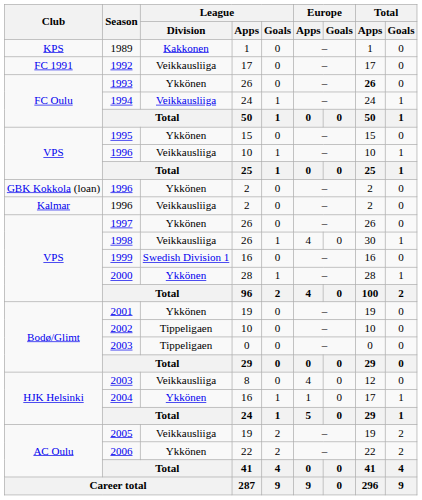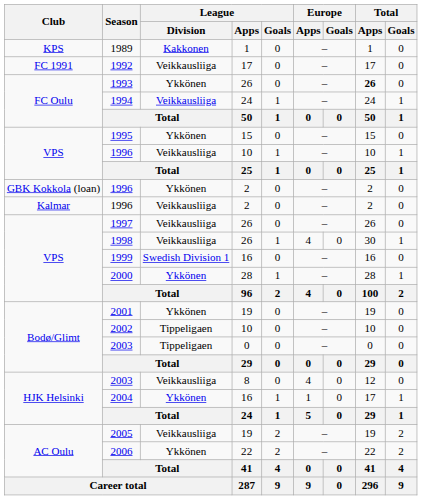 <table class="wikitable" style="text-align:center">
 <tr>
 <th rowspan="2">Club</th>
 <th rowspan="2">Season</th>
 <th colspan="3">League</th>
 <th colspan="2">Europe</th>
 <th colspan="2">Total</th>
 </tr>
 <tr>
 <th>Division</th>
 <th>Apps</th>
 <th>Goals</th>
 <th>Apps</th>
 <th>Goals</th>
 <th>Apps</th>
 <th>Goals</th>
 </tr>
 <tr>
 <td><a href='#'>KPS</a></td>
 <td>1989</td>
 <td><a href='#'>Kakkonen</a></td>
 <td>1</td>
 <td>0</td>
 <td colspan=2>–</td>
 <td>1</td>
 <td>0</td>
 </tr>
 <tr>
 <td><a href='#'>FC 1991</a></td>
 <td><a href='#'>1992</a></td>
 <td>Veikkausliiga</td>
 <td>17</td>
 <td>0</td>
 <td colspan=2>–</td>
 <td>17</td>
 <td>0</td>
 </tr>
 <tr>
 <td rowspan=3><a href='#'>FC Oulu</a></td>
 <td><a href='#'>1993</a></td>
 <td>Ykkönen</td>
 <td>26</td>
 <td>0</td>
 <td colspan=2>–</td>
 <td><strong>26</strong></td>
 <td>0</td>
 </tr>
 <tr>
 <td><a href='#'>1994</a></td>
 <td><a href='#'>Veikkausliiga</a></td>
 <td>24</td>
 <td>1</td>
 <td colspan=2>–</td>
 <td>24</td>
 <td>1</td>
 </tr>
 <tr>
 <th colspan=2>Total</th>
 <th>50</th>
 <th>1</th>
 <th>0</th>
 <th>0</th>
 <th>50</th>
 <th>1</th>
 </tr>
 <tr>
 <td rowspan=3><a href='#'>VPS</a></td>
 <td><a href='#'>1995</a></td>
 <td>Ykkönen</td>
 <td>15</td>
 <td>0</td>
 <td colspan=2>–</td>
 <td>15</td>
 <td>0</td>
 </tr>
 <tr>
 <td><a href='#'>1996</a></td>
 <td>Veikkausliiga</td>
 <td>10</td>
 <td>1</td>
 <td colspan=2>–</td>
 <td>10</td>
 <td>1</td>
 </tr>
 <tr>
 <th colspan=2>Total</th>
 <th>25</th>
 <th>1</th>
 <th>0</th>
 <th>0</th>
 <th>25</th>
 <th>1</th>
 </tr>
 <tr>
 <td><a href='#'>GBK Kokkola</a> (loan)</td>
 <td><a href='#'>1996</a></td>
 <td>Ykkönen</td>
 <td>2</td>
 <td>0</td>
 <td colspan=2>–</td>
 <td>2</td>
 <td>0</td>
 </tr>
 <tr>
 <td><a href='#'>Kalmar</a></td>
 <td>1996</td>
 <td>Veikkausliiga</td>
 <td>2</td>
 <td>0</td>
 <td colspan=2>–</td>
 <td>2</td>
 <td>0</td>
 </tr>
 <tr>
 <td rowspan=5><a href='#'>VPS</a></td>
 <td><a href='#'>1997</a></td>
-<td>Ykkönen</td>
+<td>Veikkausliiga</td>
 <td>26</td>
 <td>0</td>
 <td colspan=2>–</td>
 <td>26</td>
 <td>0</td>
 </tr>
 <tr>
 <td><a href='#'>1998</a></td>
 <td>Veikkausliiga</td>
 <td>26</td>
 <td>1</td>
 <td>4</td>
 <td>0</td>
 <td>30</td>
 <td>1</td>
 </tr>
 <tr>
 <td><a href='#'>1999</a></td>
 <td><a href='#'>Swedish Division 1</a></td>
 <td>16</td>
 <td>0</td>
 <td colspan=2>–</td>
 <td>16</td>
 <td>0</td>
 </tr>
 <tr>
 <td><a href='#'>2000</a></td>
 <td><a href='#'>Ykkönen</a></td>
 <td>28</td>
 <td>1</td>
 <td colspan=2>–</td>
 <td>28</td>
 <td>1</td>
 </tr>
 <tr>
 <th colspan=2>Total</th>
 <th>96</th>
 <th>2</th>
 <th>4</th>
 <th>0</th>
 <th>100</th>
 <th>2</th>
 </tr>
 <tr>
 <td rowspan=4><a href='#'>Bodø/Glimt</a></td>
 <td><a href='#'>2001</a></td>
 <td>Ykkönen</td>
 <td>19</td>
 <td>0</td>
 <td colspan=2>–</td>
 <td>19</td>
 <td>0</td>
 </tr>
 <tr>
 <td><a href='#'>2002</a></td>
 <td>Tippeligaen</td>
 <td>10</td>
 <td>0</td>
 <td colspan=2>–</td>
 <td>10</td>
 <td>0</td>
 </tr>
 <tr>
 <td><a href='#'>2003</a></td>
 <td>Tippeligaen</td>
 <td>0</td>
 <td>0</td>
 <td colspan=2>–</td>
 <td>0</td>
 <td>0</td>
 </tr>
 <tr>
 <th colspan=2>Total</th>
 <th>29</th>
 <th>0</th>
 <th>0</th>
 <th>0</th>
 <th>29</th>
 <th>0</th>
 </tr>
 <tr>
 <td rowspan=3><a href='#'>HJK Helsinki</a></td>
 <td><a href='#'>2003</a></td>
 <td>Veikkausliiga</td>
 <td>8</td>
 <td>0</td>
 <td>4</td>
 <td>0</td>
 <td>12</td>
 <td>0</td>
 </tr>
 <tr>
 <td><a href='#'>2004</a></td>
 <td><a href='#'>Ykkönen</a></td>
 <td>16</td>
 <td>1</td>
 <td>1</td>
 <td>0</td>
 <td>17</td>
 <td>1</td>
 </tr>
 <tr>
 <th colspan=2>Total</th>
 <th>24</th>
 <th>1</th>
 <th>5</th>
 <th>0</th>
 <th>29</th>
 <th>1</th>
 </tr>
 <tr>
 <td rowspan=3><a href='#'>AC Oulu</a></td>
 <td><a href='#'>2005</a></td>
 <td>Veikkausliiga</td>
 <td>19</td>
 <td>2</td>
 <td colspan=2>–</td>
 <td>19</td>
 <td>2</td>
 </tr>
 <tr>
 <td><a href='#'>2006</a></td>
 <td>Ykkönen</td>
 <td>22</td>
 <td>2</td>
 <td colspan=2>–</td>
 <td>22</td>
 <td>2</td>
 </tr>
 <tr>
 <th colspan=2>Total</th>
 <th>41</th>
 <th>4</th>
 <th>0</th>
 <th>0</th>
 <th>41</th>
 <th>4</th>
 </tr>
 <tr>
 <th colspan="3">Career total</th>
 <th>287</th>
 <th>9</th>
 <th>9</th>
 <th>0</th>
 <th>296</th>
 <th>9</th>
 </tr>
 </table>
